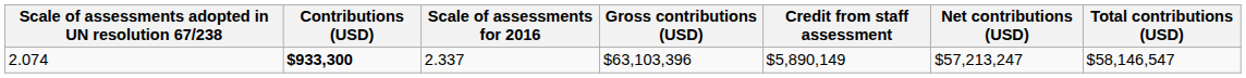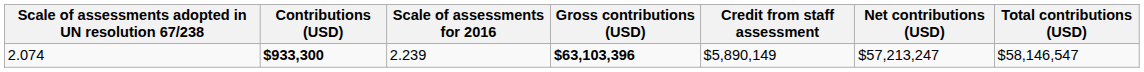 <table class="wikitable">
 <tr>
 <th>Scale of assessments adopted in UN resolution 67/238</th>
 <th>Contributions (USD)</th>
 <th>Scale of assessments for 2016</th>
 <th>Gross contributions (USD)</th>
 <th>Credit from staff assessment</th>
 <th>Net contributions (USD)</th>
 <th>Total contributions (USD)</th>
 </tr>
 <tr>
 <td>2.074</td>
 <td><strong>$933,300</strong></td>
-<td>2.337</td>
-<td>$63,103,396</td>
+<td>2.239</td>
+<td><strong>$63,103,396</strong></td>
 <td>$5,890,149</td>
 <td>$57,213,247</td>
 <td>$58,146,547</td>
 </tr>
 </table>
